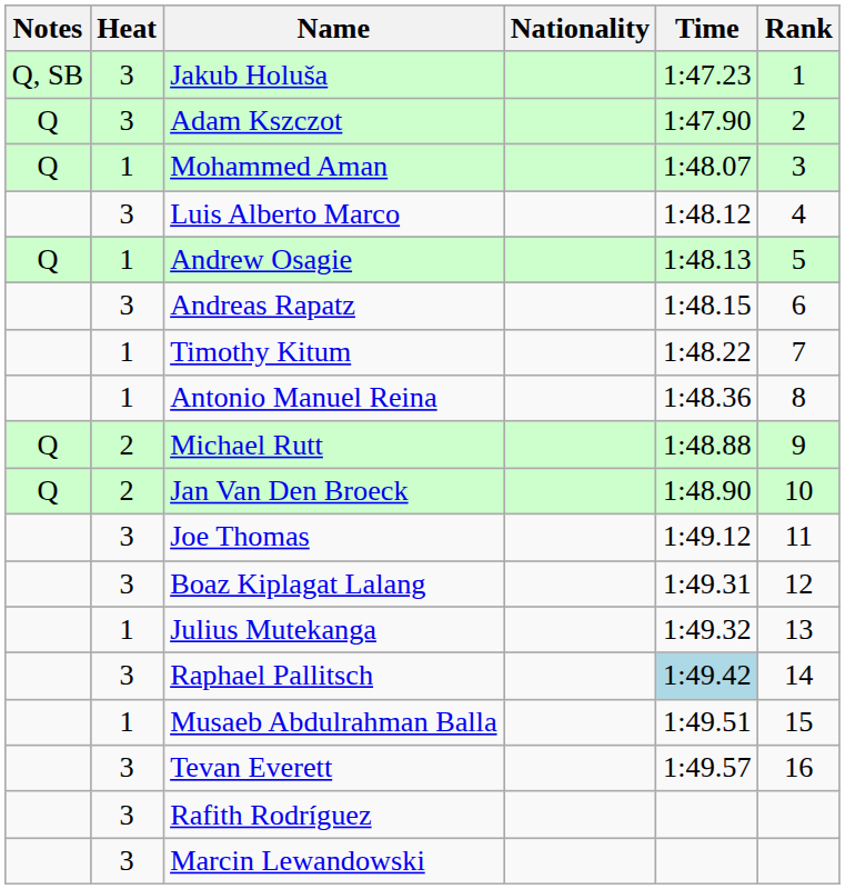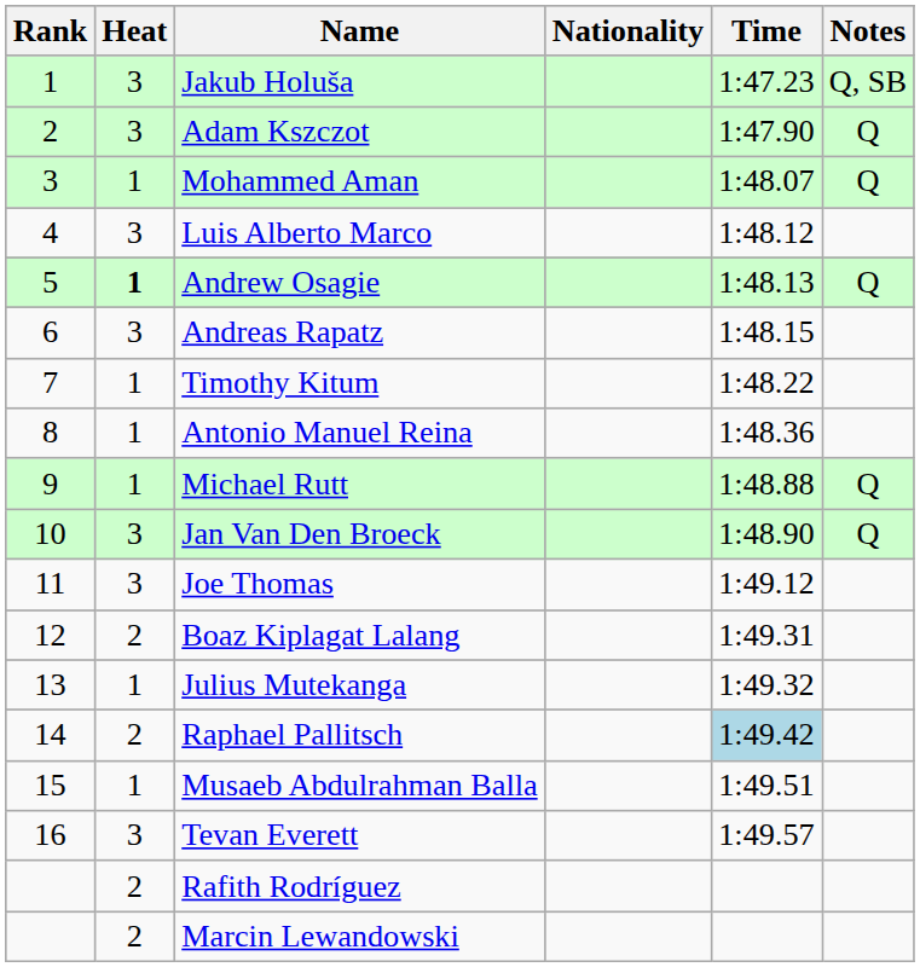 <table class="wikitable sortable" style="text-align:center">
 <tr>
-<th>Notes</th>
+<th>Rank</th>
 <th>Heat</th>
 <th>Name</th>
 <th>Nationality</th>
 <th>Time</th>
-<th>Rank</th>
+<th>Notes</th>
 </tr>
 <tr bgcolor=ccffcc>
-<td>Q, SB</td>
+<td>1</td>
 <td>3</td>
 <td align=left><a href='#'>Jakub Holuša</a></td>
 <td align=left></td>
 <td>1:47.23</td>
-<td>1</td>
+<td>Q, SB</td>
 </tr>
 <tr bgcolor=ccffcc>
-<td>Q</td>
+<td>2</td>
 <td>3</td>
 <td align=left><a href='#'>Adam Kszczot</a></td>
 <td align=left></td>
 <td>1:47.90</td>
-<td>2</td>
+<td>Q</td>
 </tr>
 <tr bgcolor=ccffcc>
-<td>Q</td>
+<td>3</td>
 <td>1</td>
 <td align=left><a href='#'>Mohammed Aman</a></td>
 <td align=left></td>
 <td>1:48.07</td>
-<td>3</td>
+<td>Q</td>
 </tr>
 <tr>
-<td></td>
+<td>4</td>
 <td>3</td>
 <td align=left><a href='#'>Luis Alberto Marco</a></td>
 <td align=left></td>
 <td>1:48.12</td>
-<td>4</td>
+<td></td>
 </tr>
 <tr bgcolor=ccffcc>
-<td>Q</td>
-<td>1</td>
+<td>5</td>
+<td><strong>1</strong></td>
 <td align=left><a href='#'>Andrew Osagie</a></td>
 <td align=left></td>
 <td>1:48.13</td>
-<td>5</td>
+<td>Q</td>
 </tr>
 <tr>
-<td></td>
+<td>6</td>
 <td>3</td>
 <td align=left><a href='#'>Andreas Rapatz</a></td>
 <td align=left></td>
 <td>1:48.15</td>
-<td>6</td>
+<td></td>
 </tr>
 <tr>
-<td></td>
+<td>7</td>
 <td>1</td>
 <td align=left><a href='#'>Timothy Kitum</a></td>
 <td align=left></td>
 <td>1:48.22</td>
-<td>7</td>
+<td></td>
 </tr>
 <tr>
-<td></td>
+<td>8</td>
 <td>1</td>
 <td align=left><a href='#'>Antonio Manuel Reina</a></td>
 <td align=left></td>
 <td>1:48.36</td>
-<td>8</td>
+<td></td>
 </tr>
 <tr bgcolor=ccffcc>
-<td>Q</td>
-<td>2</td>
+<td>9</td>
+<td>1</td>
 <td align=left><a href='#'>Michael Rutt</a></td>
 <td align=left></td>
 <td>1:48.88</td>
-<td>9</td>
+<td>Q</td>
 </tr>
 <tr bgcolor=ccffcc>
-<td>Q</td>
-<td>2</td>
+<td>10</td>
+<td>3</td>
 <td align=left><a href='#'>Jan Van Den Broeck</a></td>
 <td align=left></td>
 <td>1:48.90</td>
-<td>10</td>
+<td>Q</td>
 </tr>
 <tr>
-<td></td>
+<td>11</td>
 <td>3</td>
 <td align=left><a href='#'>Joe Thomas</a></td>
 <td align=left></td>
 <td>1:49.12</td>
-<td>11</td>
+<td></td>
 </tr>
 <tr>
-<td></td>
-<td>3</td>
+<td>12</td>
+<td>2</td>
 <td align=left><a href='#'>Boaz Kiplagat Lalang</a></td>
 <td align=left></td>
 <td>1:49.31</td>
-<td>12</td>
+<td></td>
 </tr>
 <tr>
-<td></td>
+<td>13</td>
 <td>1</td>
 <td align=left><a href='#'>Julius Mutekanga</a></td>
 <td align=left></td>
 <td>1:49.32</td>
-<td>13</td>
+<td></td>
 </tr>
 <tr>
-<td></td>
-<td>3</td>
+<td>14</td>
+<td>2</td>
 <td align=left><a href='#'>Raphael Pallitsch</a></td>
 <td align=left></td>
 <td style="background: lightblue;">1:49.42</td>
-<td>14</td>
+<td></td>
 </tr>
 <tr>
-<td></td>
+<td>15</td>
 <td>1</td>
 <td align=left><a href='#'>Musaeb Abdulrahman Balla</a></td>
 <td align=left></td>
 <td>1:49.51</td>
-<td>15</td>
+<td></td>
 </tr>
 <tr>
-<td></td>
+<td>16</td>
 <td>3</td>
 <td align=left><a href='#'>Tevan Everett</a></td>
 <td align=left></td>
 <td>1:49.57</td>
-<td>16</td>
+<td></td>
 </tr>
 <tr>
 <td></td>
-<td>3</td>
+<td>2</td>
 <td align=left><a href='#'>Rafith Rodríguez</a></td>
 <td align=left></td>
 <td></td>
 <td></td>
 </tr>
 <tr>
 <td></td>
-<td>3</td>
+<td>2</td>
 <td align=left><a href='#'>Marcin Lewandowski</a></td>
 <td align=left></td>
 <td></td>
 <td></td>
 </tr>
 </table>
